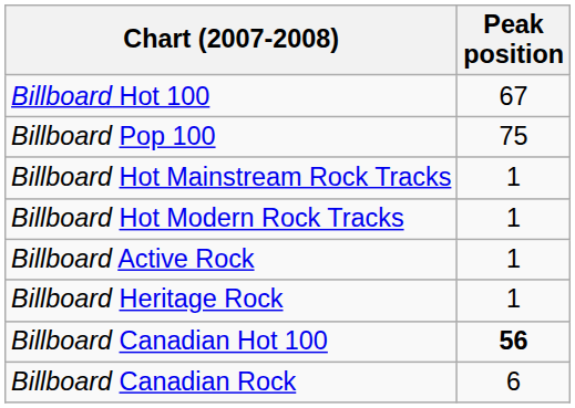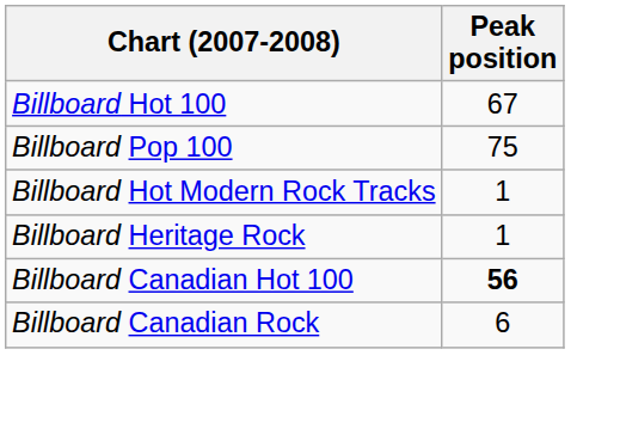 <table class="wikitable">
 <tr>
 <th align="left">Chart (2007-2008)</th>
 <th align="left">Peak<br>position</th>
 </tr>
 <tr>
 <td align="left"><a href='#'><em>Billboard</em> Hot 100</a></td>
 <td style="text-align:center;">67</td>
 </tr>
 <tr>
 <td align="left"><em>Billboard</em> <a href='#'>Pop 100</a></td>
 <td style="text-align:center;">75</td>
 </tr>
 <tr>
-<td align="left"><em>Billboard</em> <a href='#'>Hot Mainstream Rock Tracks</a></td>
-<td style="text-align:center;">1</td>
-</tr>
-<tr>
 <td align="left"><em>Billboard</em> <a href='#'>Hot Modern Rock Tracks</a></td>
-<td style="text-align:center;">1</td>
-</tr>
-<tr>
-<td><em>Billboard</em> <a href='#'>Active Rock</a></td>
 <td style="text-align:center;">1</td>
 </tr>
 <tr>
 <td><em>Billboard</em> <a href='#'>Heritage Rock</a></td>
 <td style="text-align:center;">1</td>
 </tr>
 <tr>
 <td align="left"><em>Billboard</em> <a href='#'>Canadian Hot 100</a></td>
 <td style="text-align:center;"><strong>56</strong></td>
 </tr>
 <tr>
 <td><em>Billboard</em> <a href='#'>Canadian Rock</a></td>
 <td style="text-align:center;">6</td>
 </tr>
 </table>
